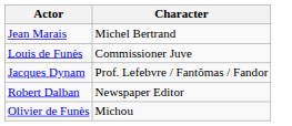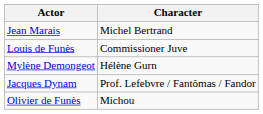 <table class="wikitable">
 <tr>
 <th>Actor</th>
 <th>Character</th>
 </tr>
 <tr>
 <td><a href='#'>Jean Marais</a></td>
 <td>Michel Bertrand</td>
 </tr>
 <tr>
 <td><a href='#'>Louis de Funès</a></td>
 <td>Commissioner Juve</td>
 </tr>
 <tr>
+<td><a href='#'>Mylène Demongeot</a></td>
+<td>Hélène Gurn</td>
+</tr>
+<tr>
 <td><a href='#'>Jacques Dynam</a></td>
 <td>Prof. Lefebvre / Fantômas / Fandor</td>
-</tr>
-<tr>
-<td><a href='#'>Robert Dalban</a></td>
-<td>Newspaper Editor</td>
 </tr>
 <tr>
 <td><a href='#'>Olivier de Funès</a></td>
 <td>Michou</td>
 </tr>
 </table>
